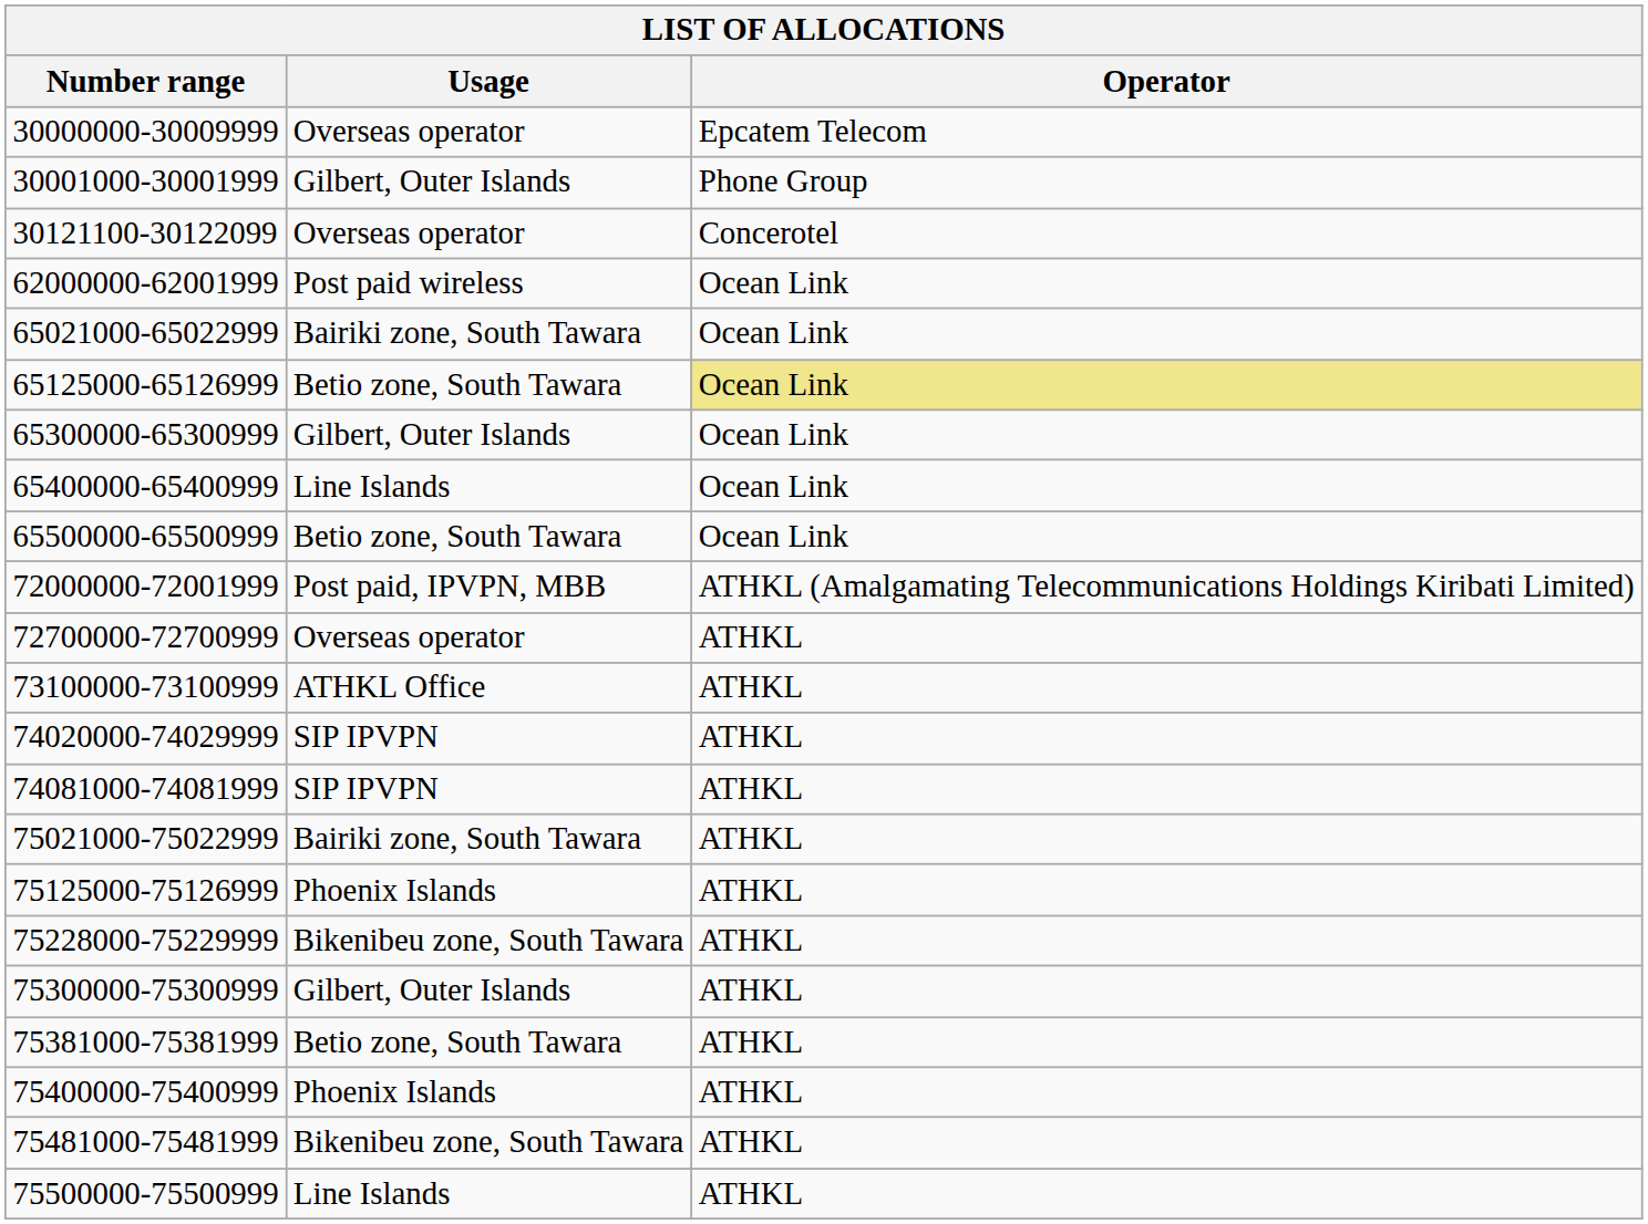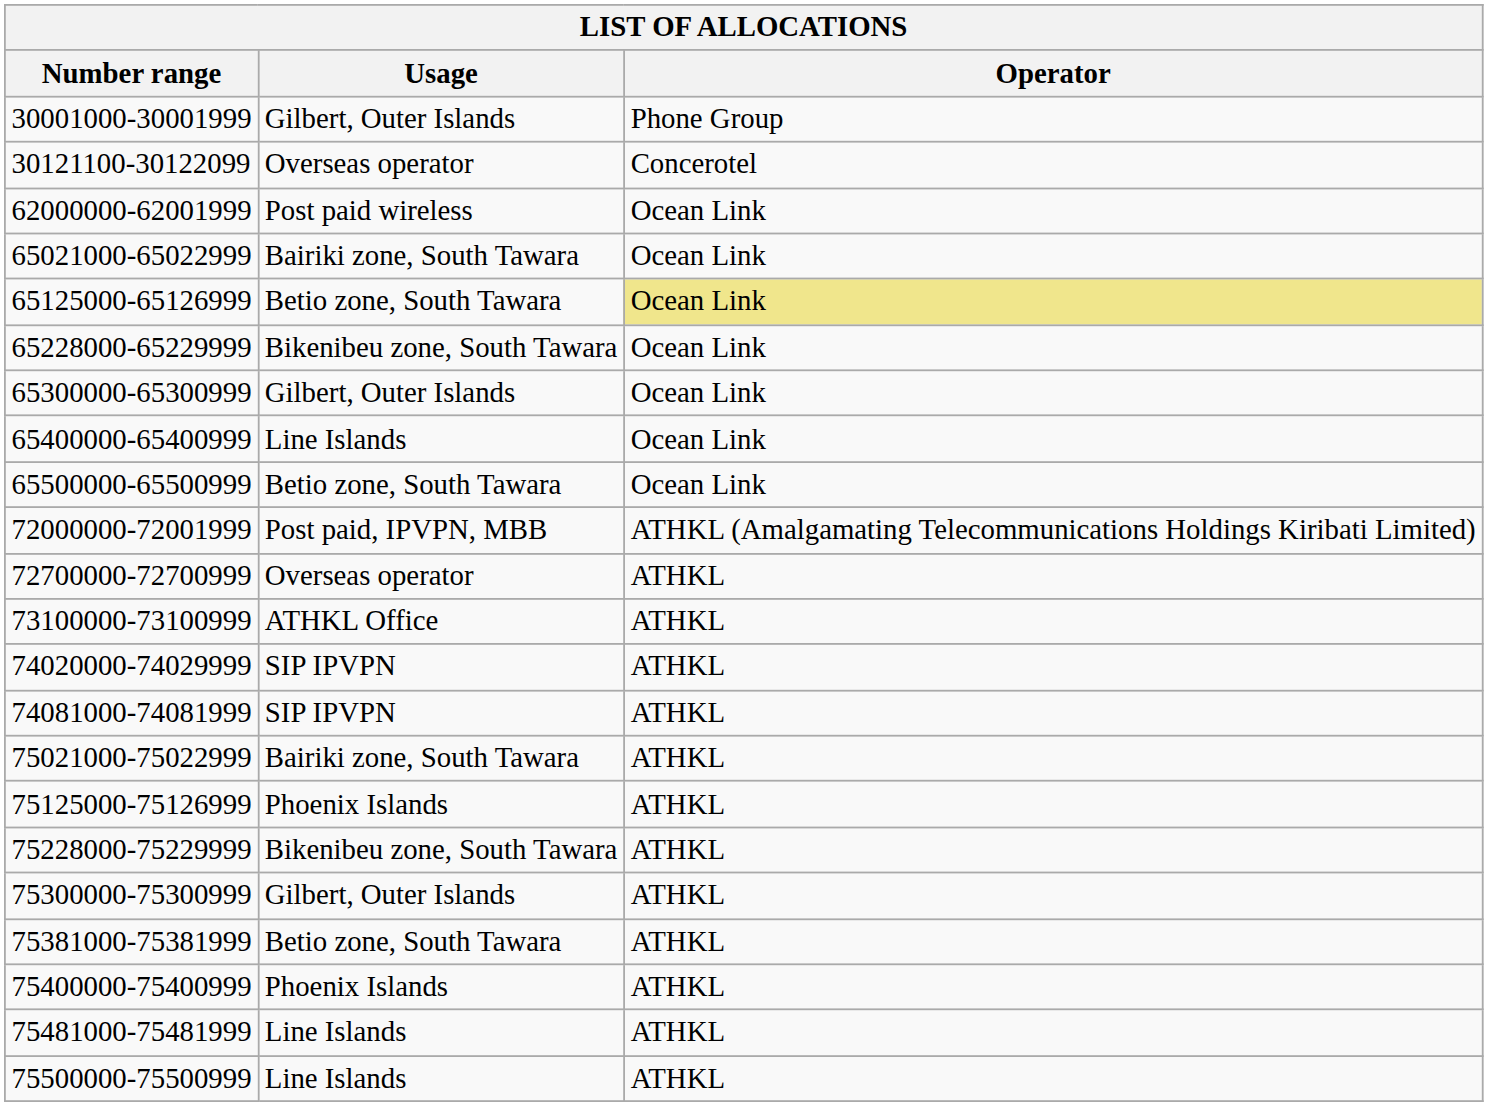 <table class="wikitable sortable" border=1>
 <tr>
 <th colspan="3">LIST OF ALLOCATIONS</th>
 </tr>
 <tr>
 <th>Number range</th>
 <th>Usage</th>
 <th>Operator</th>
-</tr>
-<tr>
-<td>30000000-30009999</td>
-<td>Overseas operator</td>
-<td>Epcatem Telecom</td>
 </tr>
 <tr>
 <td>30001000-30001999</td>
 <td>Gilbert, Outer Islands</td>
 <td>Phone Group</td>
 </tr>
 <tr>
 <td>30121100-30122099</td>
 <td>Overseas operator</td>
 <td>Concerotel</td>
 </tr>
 <tr>
 <td>62000000-62001999</td>
 <td>Post paid wireless</td>
 <td>Ocean Link</td>
 </tr>
 <tr>
 <td>65021000-65022999</td>
 <td>Bairiki zone, South Tawara</td>
 <td>Ocean Link</td>
 </tr>
 <tr>
 <td>65125000-65126999</td>
 <td>Betio zone, South Tawara</td>
 <td style="background: khaki;">Ocean Link</td>
+</tr>
+<tr>
+<td>65228000-65229999</td>
+<td>Bikenibeu zone, South Tawara</td>
+<td>Ocean Link</td>
 </tr>
 <tr>
 <td>65300000-65300999</td>
 <td>Gilbert, Outer Islands</td>
 <td>Ocean Link</td>
 </tr>
 <tr>
 <td>65400000-65400999</td>
 <td>Line Islands</td>
 <td>Ocean Link</td>
 </tr>
 <tr>
 <td>65500000-65500999</td>
 <td>Betio zone, South Tawara</td>
 <td>Ocean Link</td>
 </tr>
 <tr>
 <td>72000000-72001999</td>
 <td>Post paid, IPVPN, MBB</td>
 <td>ATHKL (Amalgamating Telecommunications Holdings Kiribati Limited)</td>
 </tr>
 <tr>
 <td>72700000-72700999</td>
 <td>Overseas operator</td>
 <td>ATHKL</td>
 </tr>
 <tr>
 <td>73100000-73100999</td>
 <td>ATHKL Office</td>
 <td>ATHKL</td>
 </tr>
 <tr>
 <td>74020000-74029999</td>
 <td>SIP IPVPN</td>
 <td>ATHKL</td>
 </tr>
 <tr>
 <td>74081000-74081999</td>
 <td>SIP IPVPN</td>
 <td>ATHKL</td>
 </tr>
 <tr>
 <td>75021000-75022999</td>
 <td>Bairiki zone, South Tawara</td>
 <td>ATHKL</td>
 </tr>
 <tr>
 <td>75125000-75126999</td>
 <td>Phoenix Islands</td>
 <td>ATHKL</td>
 </tr>
 <tr>
 <td>75228000-75229999</td>
 <td>Bikenibeu zone, South Tawara</td>
 <td>ATHKL</td>
 </tr>
 <tr>
 <td>75300000-75300999</td>
 <td>Gilbert, Outer Islands</td>
 <td>ATHKL</td>
 </tr>
 <tr>
 <td>75381000-75381999</td>
 <td>Betio zone, South Tawara</td>
 <td>ATHKL</td>
 </tr>
 <tr>
 <td>75400000-75400999</td>
 <td>Phoenix Islands</td>
 <td>ATHKL</td>
 </tr>
 <tr>
 <td>75481000-75481999</td>
-<td>Bikenibeu zone, South Tawara</td>
+<td>Line Islands</td>
 <td>ATHKL</td>
 </tr>
 <tr>
 <td>75500000-75500999</td>
 <td>Line Islands</td>
 <td>ATHKL</td>
 </tr>
 </table>
